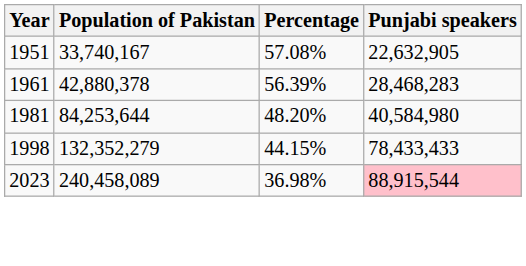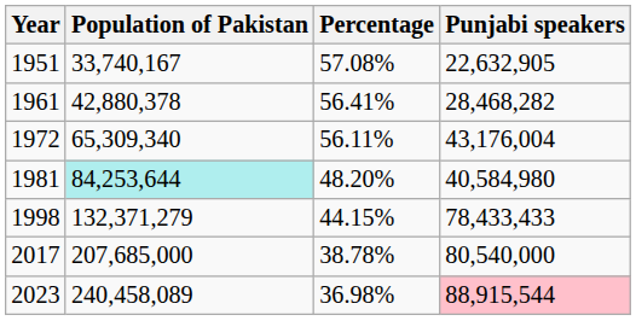 <table class="wikitable">
 <tr>
 <th>Year</th>
 <th>Population of Pakistan</th>
 <th>Percentage</th>
 <th>Punjabi speakers</th>
 </tr>
 <tr>
 <td>1951</td>
 <td>33,740,167</td>
 <td>57.08%</td>
 <td>22,632,905</td>
 </tr>
 <tr>
 <td>1961</td>
 <td>42,880,378</td>
-<td>56.39%</td>
-<td>28,468,283</td>
+<td>56.41%</td>
+<td>28,468,282</td>
+</tr>
+<tr>
+<td>1972</td>
+<td>65,309,340</td>
+<td>56.11%</td>
+<td>43,176,004</td>
 </tr>
 <tr>
 <td>1981</td>
-<td>84,253,644</td>
+<td style="background: paleturquoise;">84,253,644</td>
 <td>48.20%</td>
 <td>40,584,980</td>
 </tr>
 <tr>
 <td>1998</td>
-<td>132,352,279</td>
+<td>132,371,279</td>
 <td>44.15%</td>
 <td>78,433,433</td>
+</tr>
+<tr>
+<td>2017</td>
+<td>207,685,000</td>
+<td>38.78%</td>
+<td>80,540,000</td>
 </tr>
 <tr>
 <td>2023</td>
 <td>240,458,089</td>
 <td>36.98%</td>
 <td style="background: pink;">88,915,544</td>
 </tr>
 </table>
